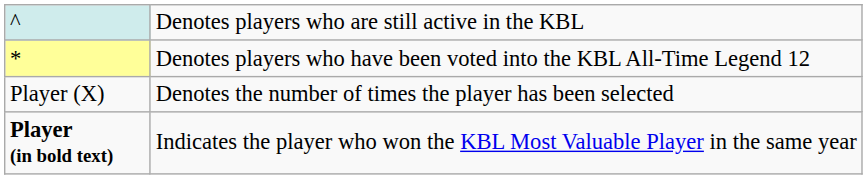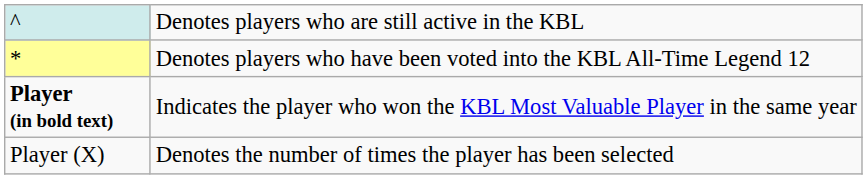 <table class="wikitable sortable">
 <tr>
 <td style="background-color:#CFECEC; border:1px solid #aaaaaa; width:6em">^</td>
 <td>Denotes players who are still active in the KBL</td>
 </tr>
 <tr>
 <td style="background-color:#FFFF99; border:1px solid #aaaaaa; width:6em">*</td>
 <td>Denotes players who have been voted into the KBL All-Time Legend 12</td>
 </tr>
 <tr>
+<td><strong>Player<br><small>(in bold text)</small></strong></td>
+<td>Indicates the player who won the <a href='#'>KBL Most Valuable Player</a> in the same year</td>
+</tr>
+<tr>
 <td>Player (X)</td>
 <td>Denotes the number of times the player has been selected</td>
 </tr>
-<tr>
-<td><strong>Player<br><small>(in bold text)</small></strong></td>
-<td>Indicates the player who won the <a href='#'>KBL Most Valuable Player</a> in the same year</td>
-</tr>
 </table>
